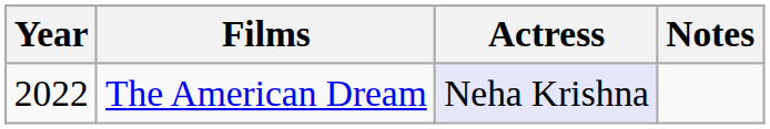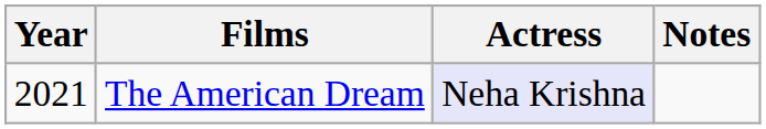 <table class="wikitable">
 <tr>
 <th>Year</th>
 <th>Films</th>
 <th>Actress</th>
 <th>Notes</th>
 </tr>
 <tr>
-<td>2022</td>
+<td>2021</td>
 <td><a href='#'>The American Dream</a></td>
 <td style="background: lavender;">Neha Krishna</td>
 <td></td>
 </tr>
 </table>
